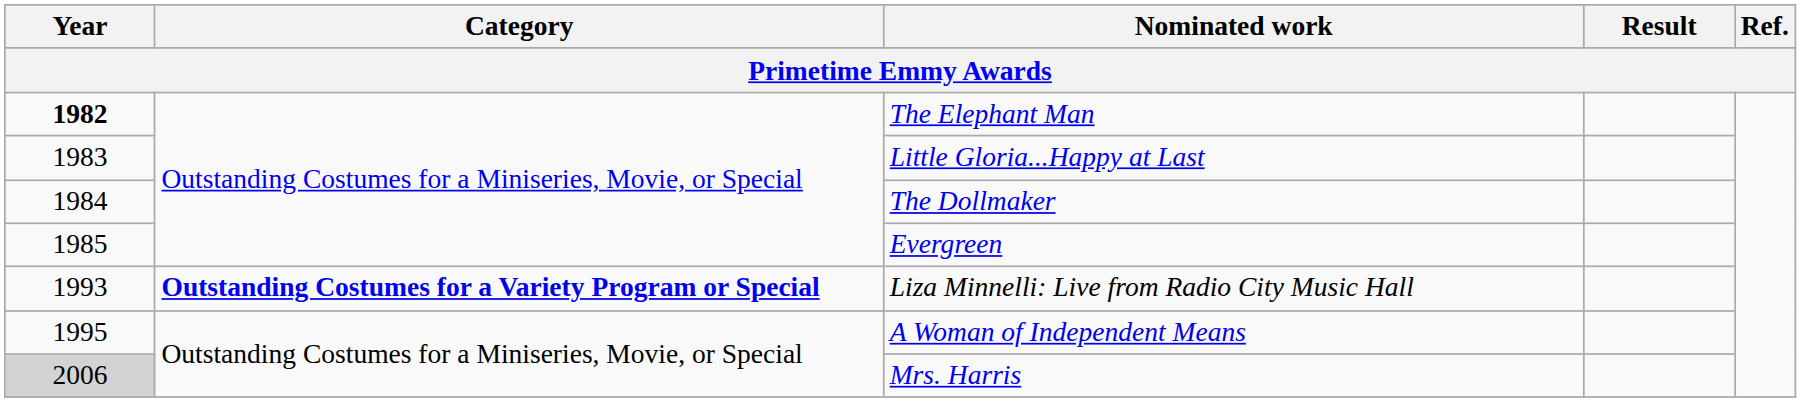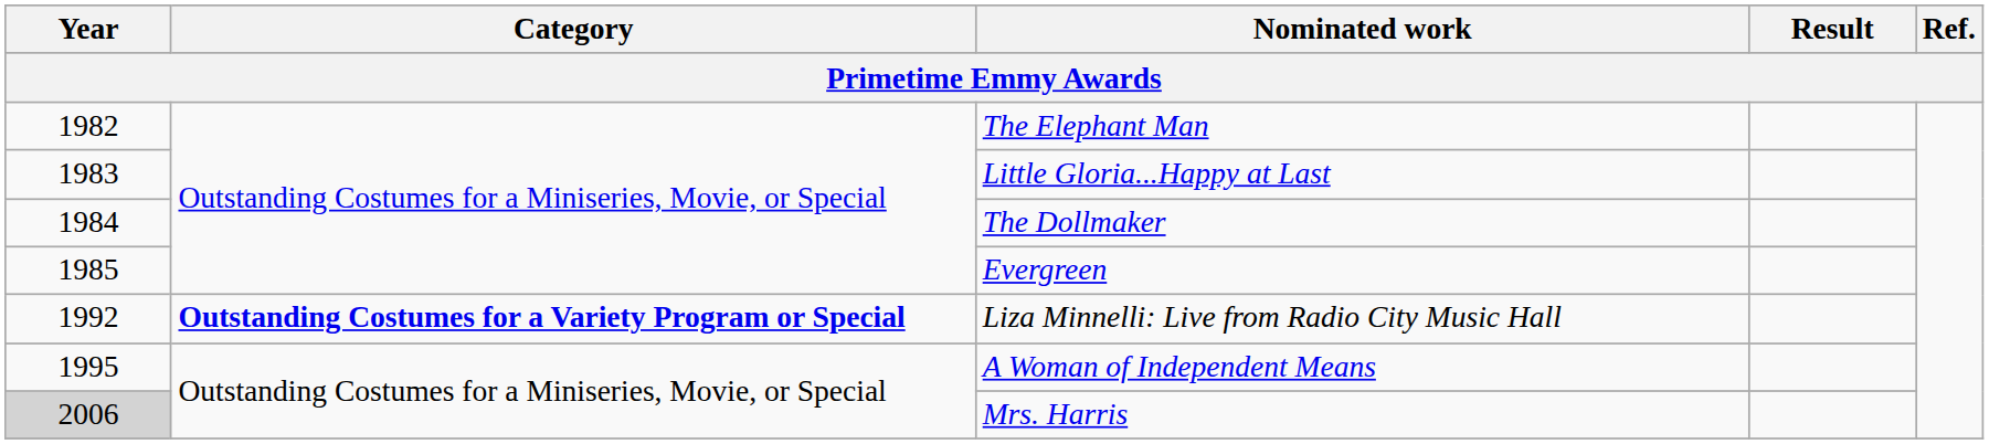 <table class=wikitable>
 <tr>
 <th scope="col" style="width:5em;">Year</th>
 <th scope="col" style="width:26em;">Category</th>
 <th scope="col" style="width:25em;">Nominated work</th>
 <th scope="col" style="width:5em;">Result</th>
 <th>Ref.</th>
 </tr>
 <tr>
 <th colspan="6"><a href='#'>Primetime Emmy Awards</a></th>
 </tr>
 <tr>
-<td style="text-align:center;"><strong>1982</strong></td>
+<td style="text-align:center;">1982</td>
 <td rowspan="4"><a href='#'>Outstanding Costumes for a Miniseries, Movie, or Special</a></td>
 <td><em><a href='#'>The Elephant Man</a></em></td>
 <td></td>
 <td rowspan="7" style="text-align:center;"></td>
 </tr>
 <tr>
 <td style="text-align:center;">1983</td>
 <td><em><a href='#'>Little Gloria...Happy at Last</a></em></td>
 <td></td>
 </tr>
 <tr>
 <td style="text-align:center;">1984</td>
 <td><em><a href='#'>The Dollmaker</a></em></td>
 <td></td>
 </tr>
 <tr>
 <td style="text-align:center;">1985</td>
 <td><em><a href='#'>Evergreen</a></em> </td>
 <td></td>
 </tr>
 <tr>
-<td style="text-align:center;">1993</td>
+<td style="text-align:center;">1992</td>
 <td><strong><a href='#'>Outstanding Costumes for a Variety Program or Special</a></strong></td>
 <td><em>Liza Minnelli: Live from Radio City Music Hall</em></td>
 <td></td>
 </tr>
 <tr>
 <td style="text-align:center;">1995</td>
 <td rowspan="2">Outstanding Costumes for a Miniseries, Movie, or Special</td>
 <td><em><a href='#'>A Woman of Independent Means</a></em> </td>
 <td></td>
 </tr>
 <tr>
 <td style="background: lightgrey; text-align:center;">2006</td>
 <td><em><a href='#'>Mrs. Harris</a></em></td>
 <td></td>
 </tr>
 </table>
